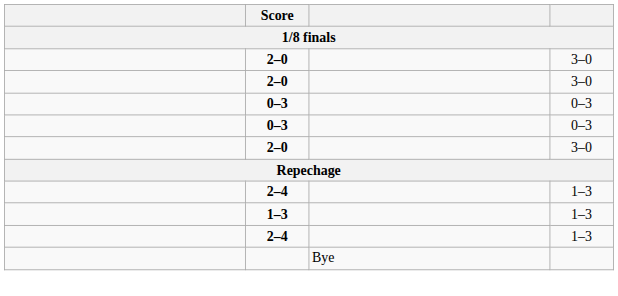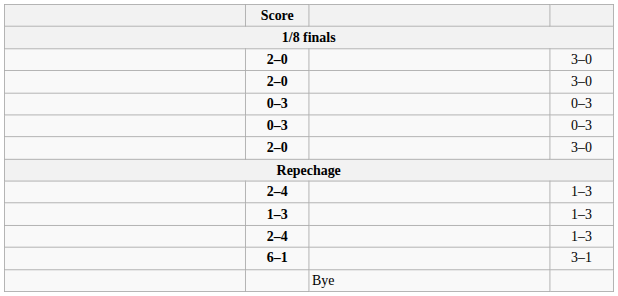 <table class="wikitable" style="text-align: left; ">
 <tr>
 <th align="right" width="270"></th>
 <th width="65">Score</th>
 <th align="left" width="270"></th>
 <th width="65"></th>
 </tr>
 <tr>
 <th colspan=4>1/8 finals</th>
 </tr>
 <tr>
 <td><strong></strong></td>
 <td align="center"><strong>2–0</strong></td>
 <td></td>
 <td align=center>3–0 <strong></strong></td>
 </tr>
 <tr>
 <td><strong></strong></td>
 <td align="center"><strong>2–0</strong></td>
 <td></td>
 <td align=center>3–0 <strong></strong></td>
 </tr>
 <tr>
 <td></td>
 <td align="center"><strong>0–3</strong></td>
 <td><strong></strong></td>
 <td align=center>0–3 <strong></strong></td>
 </tr>
 <tr>
 <td></td>
 <td align="center"><strong>0–3</strong></td>
 <td><strong></strong></td>
 <td align=center>0–3 <strong></strong></td>
 </tr>
 <tr>
 <td><strong></strong></td>
 <td align="center"><strong>2–0</strong></td>
 <td></td>
 <td align=center>3–0 <strong></strong></td>
 </tr>
 <tr>
 <th colspan=4>Repechage</th>
 </tr>
 <tr>
 <td></td>
 <td align="center"><strong>2–4</strong></td>
 <td><strong></strong></td>
 <td align=center>1–3 <strong></strong></td>
 </tr>
 <tr>
 <td></td>
 <td align="center"><strong>1–3</strong></td>
 <td><strong></strong></td>
 <td align=center>1–3 <strong></strong></td>
 </tr>
 <tr>
 <td></td>
 <td align="center"><strong>2–4</strong></td>
 <td><strong></strong></td>
 <td align=center>1–3 <strong></strong></td>
 </tr>
 <tr>
 <td><strong></strong></td>
+<td align="center"><strong>6–1</strong></td>
+<td></td>
+<td align=center>3–1 <strong></strong></td>
+</tr>
+<tr>
+<td><strong></strong></td>
 <td></td>
 <td>Bye</td>
 <td></td>
 </tr>
 </table>
